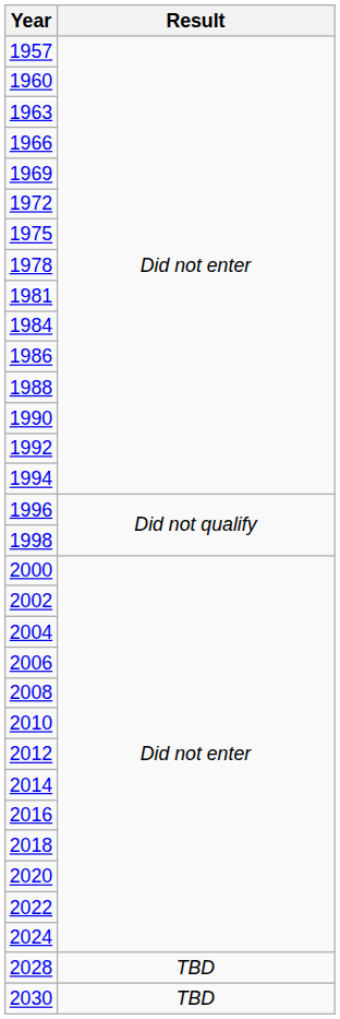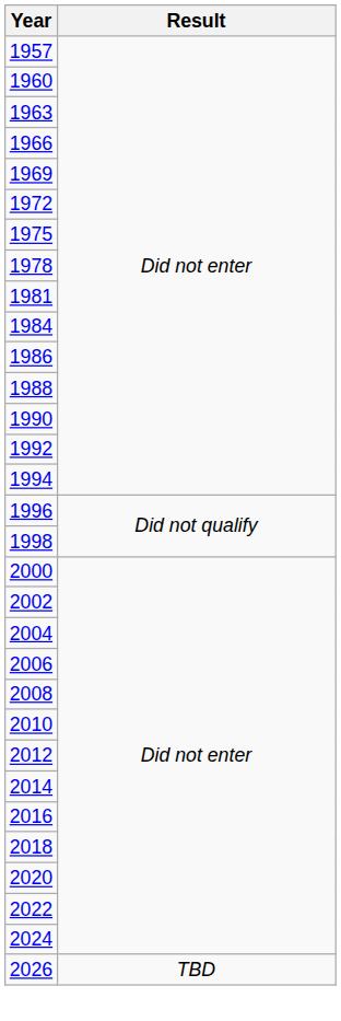 <table class="wikitable" style="text-align: center; font-size:90%">
 <tr>
 <th>Year</th>
 <th style="width:200px">Result</th>
 </tr>
 <tr>
 <td> <a href='#'>1957</a></td>
 <td rowspan="15"><em>Did not enter</em></td>
 </tr>
 <tr>
 <td> <a href='#'>1960</a></td>
 </tr>
 <tr>
 <td> <a href='#'>1963</a></td>
 </tr>
 <tr>
 <td> <a href='#'>1966</a></td>
 </tr>
 <tr>
 <td> <a href='#'>1969</a></td>
 </tr>
 <tr>
 <td> <a href='#'>1972</a></td>
 </tr>
 <tr>
 <td> <a href='#'>1975</a></td>
 </tr>
 <tr>
 <td> <a href='#'>1978</a></td>
 </tr>
 <tr>
 <td> <a href='#'>1981</a></td>
 </tr>
 <tr>
 <td> <a href='#'>1984</a></td>
 </tr>
 <tr>
 <td> <a href='#'>1986</a></td>
 </tr>
 <tr>
 <td> <a href='#'>1988</a></td>
 </tr>
 <tr>
 <td> <a href='#'>1990</a></td>
 </tr>
 <tr>
 <td> <a href='#'>1992</a></td>
 </tr>
 <tr>
 <td> <a href='#'>1994</a></td>
 </tr>
 <tr>
 <td> <a href='#'>1996</a></td>
 <td rowspan="2"><em>Did not qualify</em></td>
 </tr>
 <tr>
 <td> <a href='#'>1998</a></td>
 </tr>
 <tr>
 <td> <a href='#'>2000</a></td>
 <td rowspan="13"><em>Did not enter</em></td>
 </tr>
 <tr>
 <td> <a href='#'>2002</a></td>
 </tr>
 <tr>
 <td> <a href='#'>2004</a></td>
 </tr>
 <tr>
 <td> <a href='#'>2006</a></td>
 </tr>
 <tr>
 <td> <a href='#'>2008</a></td>
 </tr>
 <tr>
 <td> <a href='#'>2010</a></td>
 </tr>
 <tr>
 <td> <a href='#'>2012</a></td>
 </tr>
 <tr>
 <td> <a href='#'>2014</a></td>
 </tr>
 <tr>
 <td> <a href='#'>2016</a></td>
 </tr>
 <tr>
 <td> <a href='#'>2018</a></td>
 </tr>
 <tr>
 <td> <a href='#'>2020</a></td>
 </tr>
 <tr>
 <td> <a href='#'>2022</a></td>
 </tr>
 <tr>
 <td> <a href='#'>2024</a></td>
 </tr>
 <tr>
-<td> <a href='#'>2028</a></td>
-<td><em>TBD</em></td>
-</tr>
-<tr>
-<td> <a href='#'>2030</a></td>
+<td> <a href='#'>2026</a></td>
 <td><em>TBD</em></td>
 </tr>
 </table>
